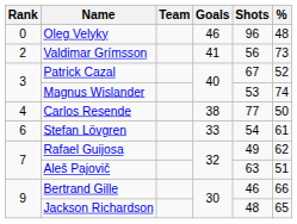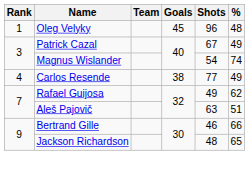 <table class="wikitable sortable" style="text-align: center;">
 <tr>
 <th>Rank</th>
 <th>Name</th>
 <th>Team</th>
 <th>Goals</th>
 <th>Shots</th>
 <th>%</th>
 </tr>
 <tr>
-<td>0</td>
+<td>1</td>
 <td align=left><a href='#'>Oleg Velyky</a></td>
 <td align=left></td>
-<td>46</td>
+<td>45</td>
 <td>96</td>
 <td>48</td>
-</tr>
-<tr>
-<td>2</td>
-<td align=left><a href='#'>Valdimar Grímsson</a></td>
-<td align=left></td>
-<td>41</td>
-<td>56</td>
-<td>73</td>
 </tr>
 <tr>
 <td rowspan=2>3</td>
 <td align=left><a href='#'>Patrick Cazal</a></td>
 <td align=left></td>
 <td rowspan=2>40</td>
 <td>67</td>
-<td>52</td>
+<td>49</td>
 </tr>
 <tr>
 <td align=left><a href='#'>Magnus Wislander</a></td>
 <td align=left></td>
-<td>53</td>
+<td>54</td>
 <td>74</td>
 </tr>
 <tr>
 <td>4</td>
 <td align=left><a href='#'>Carlos Resende</a></td>
 <td align=left></td>
 <td>38</td>
 <td>77</td>
-<td>50</td>
-</tr>
-<tr>
-<td>6</td>
-<td align=left><a href='#'>Stefan Lövgren</a></td>
-<td align=left></td>
-<td>33</td>
-<td>54</td>
-<td>61</td>
+<td>49</td>
 </tr>
 <tr>
 <td rowspan=2>7</td>
 <td align=left><a href='#'>Rafael Guijosa</a></td>
 <td align=left></td>
 <td rowspan=2>32</td>
 <td>49</td>
 <td>62</td>
 </tr>
 <tr>
 <td align=left><a href='#'>Aleš Pajovič</a></td>
 <td align=left></td>
 <td>63</td>
 <td>51</td>
 </tr>
 <tr>
 <td rowspan=2>9</td>
 <td align=left><a href='#'>Bertrand Gille</a></td>
 <td align=left></td>
 <td rowspan=2>30</td>
 <td>46</td>
 <td>66</td>
 </tr>
 <tr>
 <td align=left><a href='#'>Jackson Richardson</a></td>
 <td align=left></td>
 <td>48</td>
 <td>65</td>
 </tr>
 </table>
